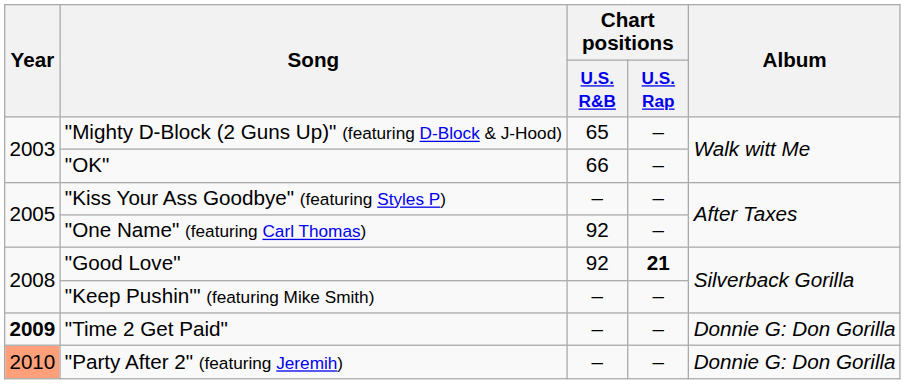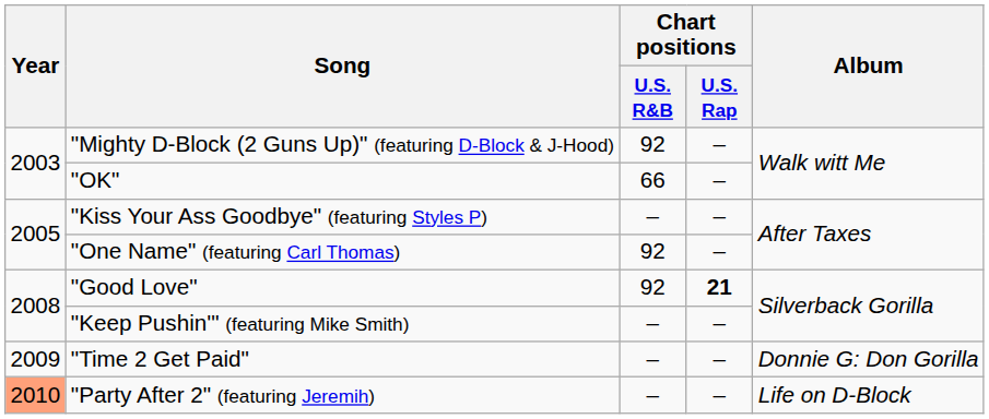 <table class="wikitable">
 <tr>
 <th rowspan="2">Year</th>
 <th rowspan="2">Song</th>
 <th colspan="2">Chart positions</th>
 <th rowspan="2">Album</th>
 </tr>
 <tr>
 <th width="40"><small><a href='#'>U.S. R&B</a></small></th>
 <th width="40"><small><a href='#'>U.S. Rap</a></small></th>
 </tr>
 <tr>
 <td style="text-align:center;" rowspan="2">2003</td>
 <td>"Mighty D-Block (2 Guns Up)" <small>(featuring <a href='#'>D-Block</a> & J-Hood)</small></td>
-<td style="text-align:center;">65</td>
+<td style="text-align:center;">92</td>
 <td style="text-align:center;">–</td>
 <td rowspan=2><em>Walk witt Me</em></td>
 </tr>
 <tr>
 <td>"OK"</td>
 <td style="text-align:center;">66</td>
 <td style="text-align:center;">–</td>
 </tr>
 <tr>
 <td style="text-align:center;" rowspan="2">2005</td>
 <td>"Kiss Your Ass Goodbye" <small>(featuring <a href='#'>Styles P</a>)</small></td>
 <td style="text-align:center;">–</td>
 <td style="text-align:center;">–</td>
 <td rowspan=2><em>After Taxes</em></td>
 </tr>
 <tr>
 <td>"One Name" <small>(featuring <a href='#'>Carl Thomas</a>)</small></td>
 <td style="text-align:center;">92</td>
 <td style="text-align:center;">–</td>
 </tr>
 <tr>
 <td style="text-align:center;" rowspan="2">2008</td>
 <td>"Good Love"</td>
 <td style="text-align:center;">92</td>
 <td style="text-align:center;"><strong>21</strong></td>
 <td rowspan=2><em>Silverback Gorilla</em></td>
 </tr>
 <tr>
 <td>"Keep Pushin'" <small>(featuring Mike Smith)</small></td>
 <td style="text-align:center;">–</td>
 <td style="text-align:center;">–</td>
 </tr>
 <tr>
-<td style="text-align:center;"><strong>2009</strong></td>
+<td style="text-align:center;">2009</td>
 <td>"Time 2 Get Paid"</td>
 <td style="text-align:center;">–</td>
 <td style="text-align:center;">–</td>
 <td><em>Donnie G: Don Gorilla</em></td>
 </tr>
 <tr>
 <td style="background: lightsalmon; text-align:center;">2010</td>
 <td>"Party After 2" <small>(featuring <a href='#'>Jeremih</a>)</small></td>
 <td style="text-align:center;">–</td>
 <td style="text-align:center;">–</td>
-<td><em>Donnie G: Don Gorilla</em></td>
+<td><em>Life on D-Block</em></td>
 </tr>
 </table>
